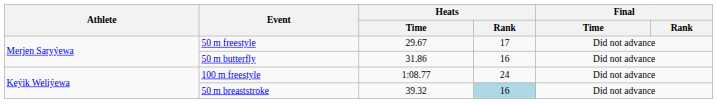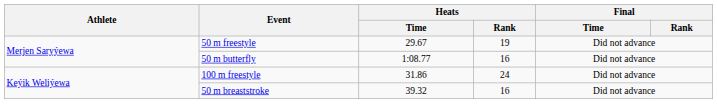 <table class="wikitable" width="85%" style="text-align:center; font-size:90%">
 <tr>
 <th rowspan="2" width="22%">Athlete</th>
 <th rowspan="2" width="18%">Event</th>
 <th colspan="2" width="20%">Heats</th>
 <th colspan="2" width="20%">Final</th>
 </tr>
 <tr>
 <th width="13%">Time</th>
 <th>Rank</th>
 <th width="13%">Time</th>
 <th>Rank</th>
 </tr>
 <tr>
 <td rowspan="2" align="left"><a href='#'>Merjen Saryýewa</a></td>
 <td align="left"><a href='#'>50 m freestyle</a></td>
 <td>29.67</td>
-<td>17</td>
+<td>19</td>
 <td colspan=2>Did not advance</td>
 </tr>
 <tr>
 <td align="left"><a href='#'>50 m butterfly</a></td>
-<td>31.86</td>
+<td>1:08.77</td>
 <td>16</td>
 <td colspan=2>Did not advance</td>
 </tr>
 <tr>
 <td rowspan="2" align="left"><a href='#'>Keýik Weliýewa</a></td>
 <td align="left"><a href='#'>100 m freestyle</a></td>
-<td>1:08.77</td>
+<td>31.86</td>
 <td>24</td>
 <td colspan=2>Did not advance</td>
 </tr>
 <tr>
 <td align="left"><a href='#'>50 m breaststroke</a></td>
 <td>39.32</td>
-<td style="background: lightblue;">16</td>
+<td>16</td>
 <td colspan=2>Did not advance</td>
 </tr>
 </table>
